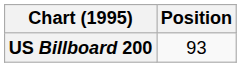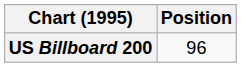 <table class="wikitable plainrowheaders" style="text-align:center">
 <tr>
 <th scope="col">Chart (1995)</th>
 <th scope="col">Position</th>
 </tr>
 <tr>
 <th scope="row">US <em>Billboard</em> 200</th>
-<td>93</td>
+<td>96</td>
 </tr>
 </table>
